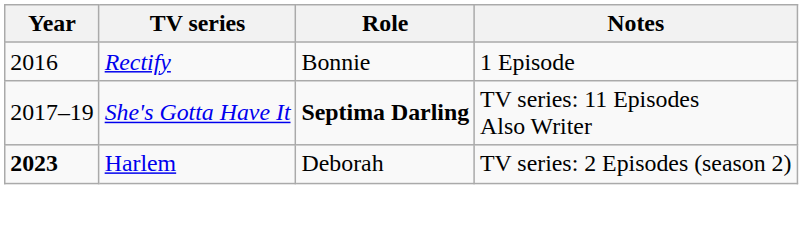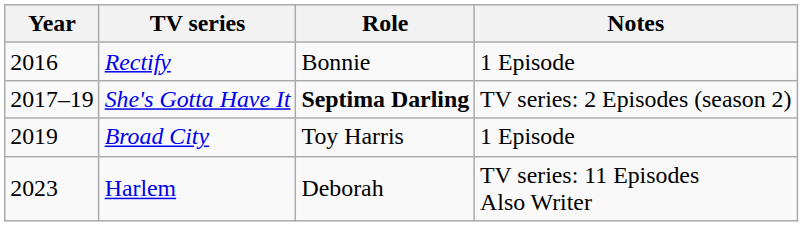 <table class="wikitable" style="white-space:nowrap">
 <tr>
 <th>Year</th>
 <th>TV series</th>
 <th>Role</th>
 <th>Notes</th>
 </tr>
 <tr>
 <td>2016</td>
 <td><em><a href='#'>Rectify</a></em></td>
 <td>Bonnie</td>
 <td>1 Episode</td>
 </tr>
 <tr>
 <td>2017–19</td>
 <td><em><a href='#'>She's Gotta Have It</a></em></td>
 <td><strong>Septima Darling</strong></td>
+<td>TV series: 2 Episodes </em>(season 2)<em></td>
+</tr>
+<tr>
+<td>2019</td>
+<td><em><a href='#'>Broad City</a></em></td>
+<td>Toy Harris</td>
+<td>1 Episode</td>
+</tr>
+<tr>
+<td>2023</td>
+<td><em><a href='#'></em>Harlem</a><em></td>
+<td>Deborah</td>
 <td>TV series: 11 Episodes<br>Also Writer</td>
 </tr>
-<tr>
-<td><strong>2023</strong></td>
-<td><em><a href='#'></em>Harlem</a><em></td>
-<td>Deborah</td>
-<td>TV series: 2 Episodes </em>(season 2)<em></td>
-</tr>
 </table>
